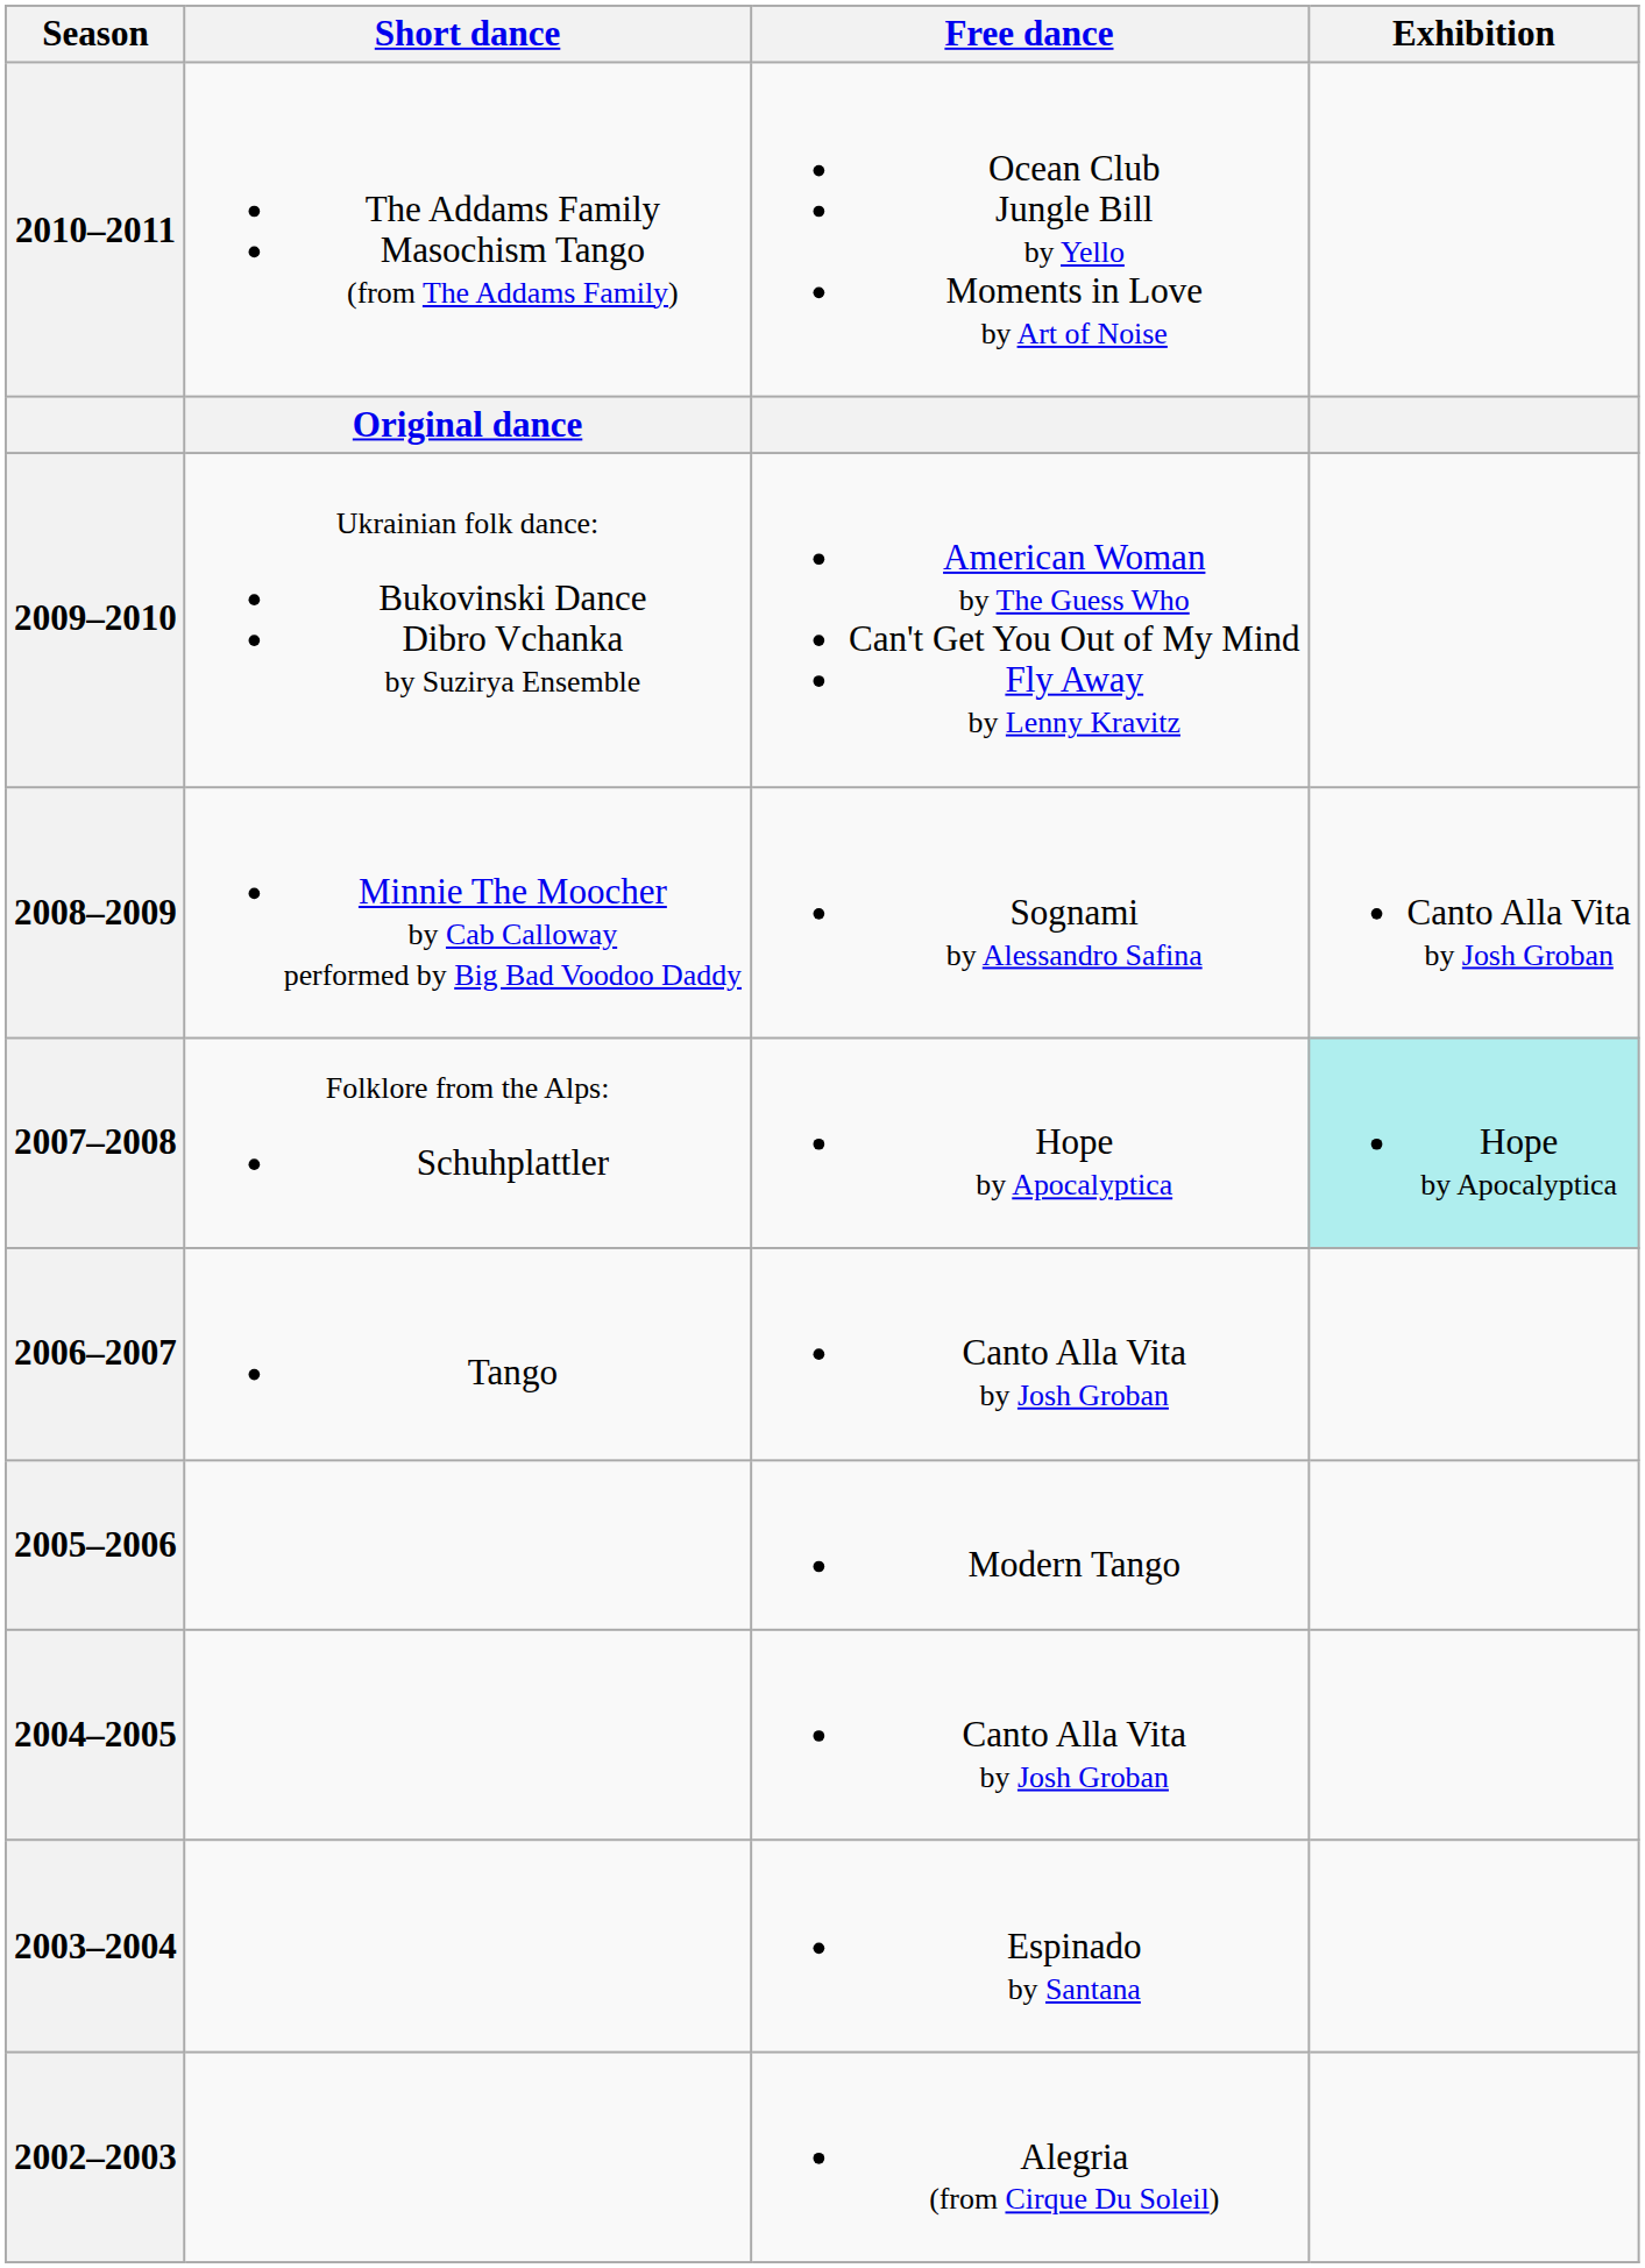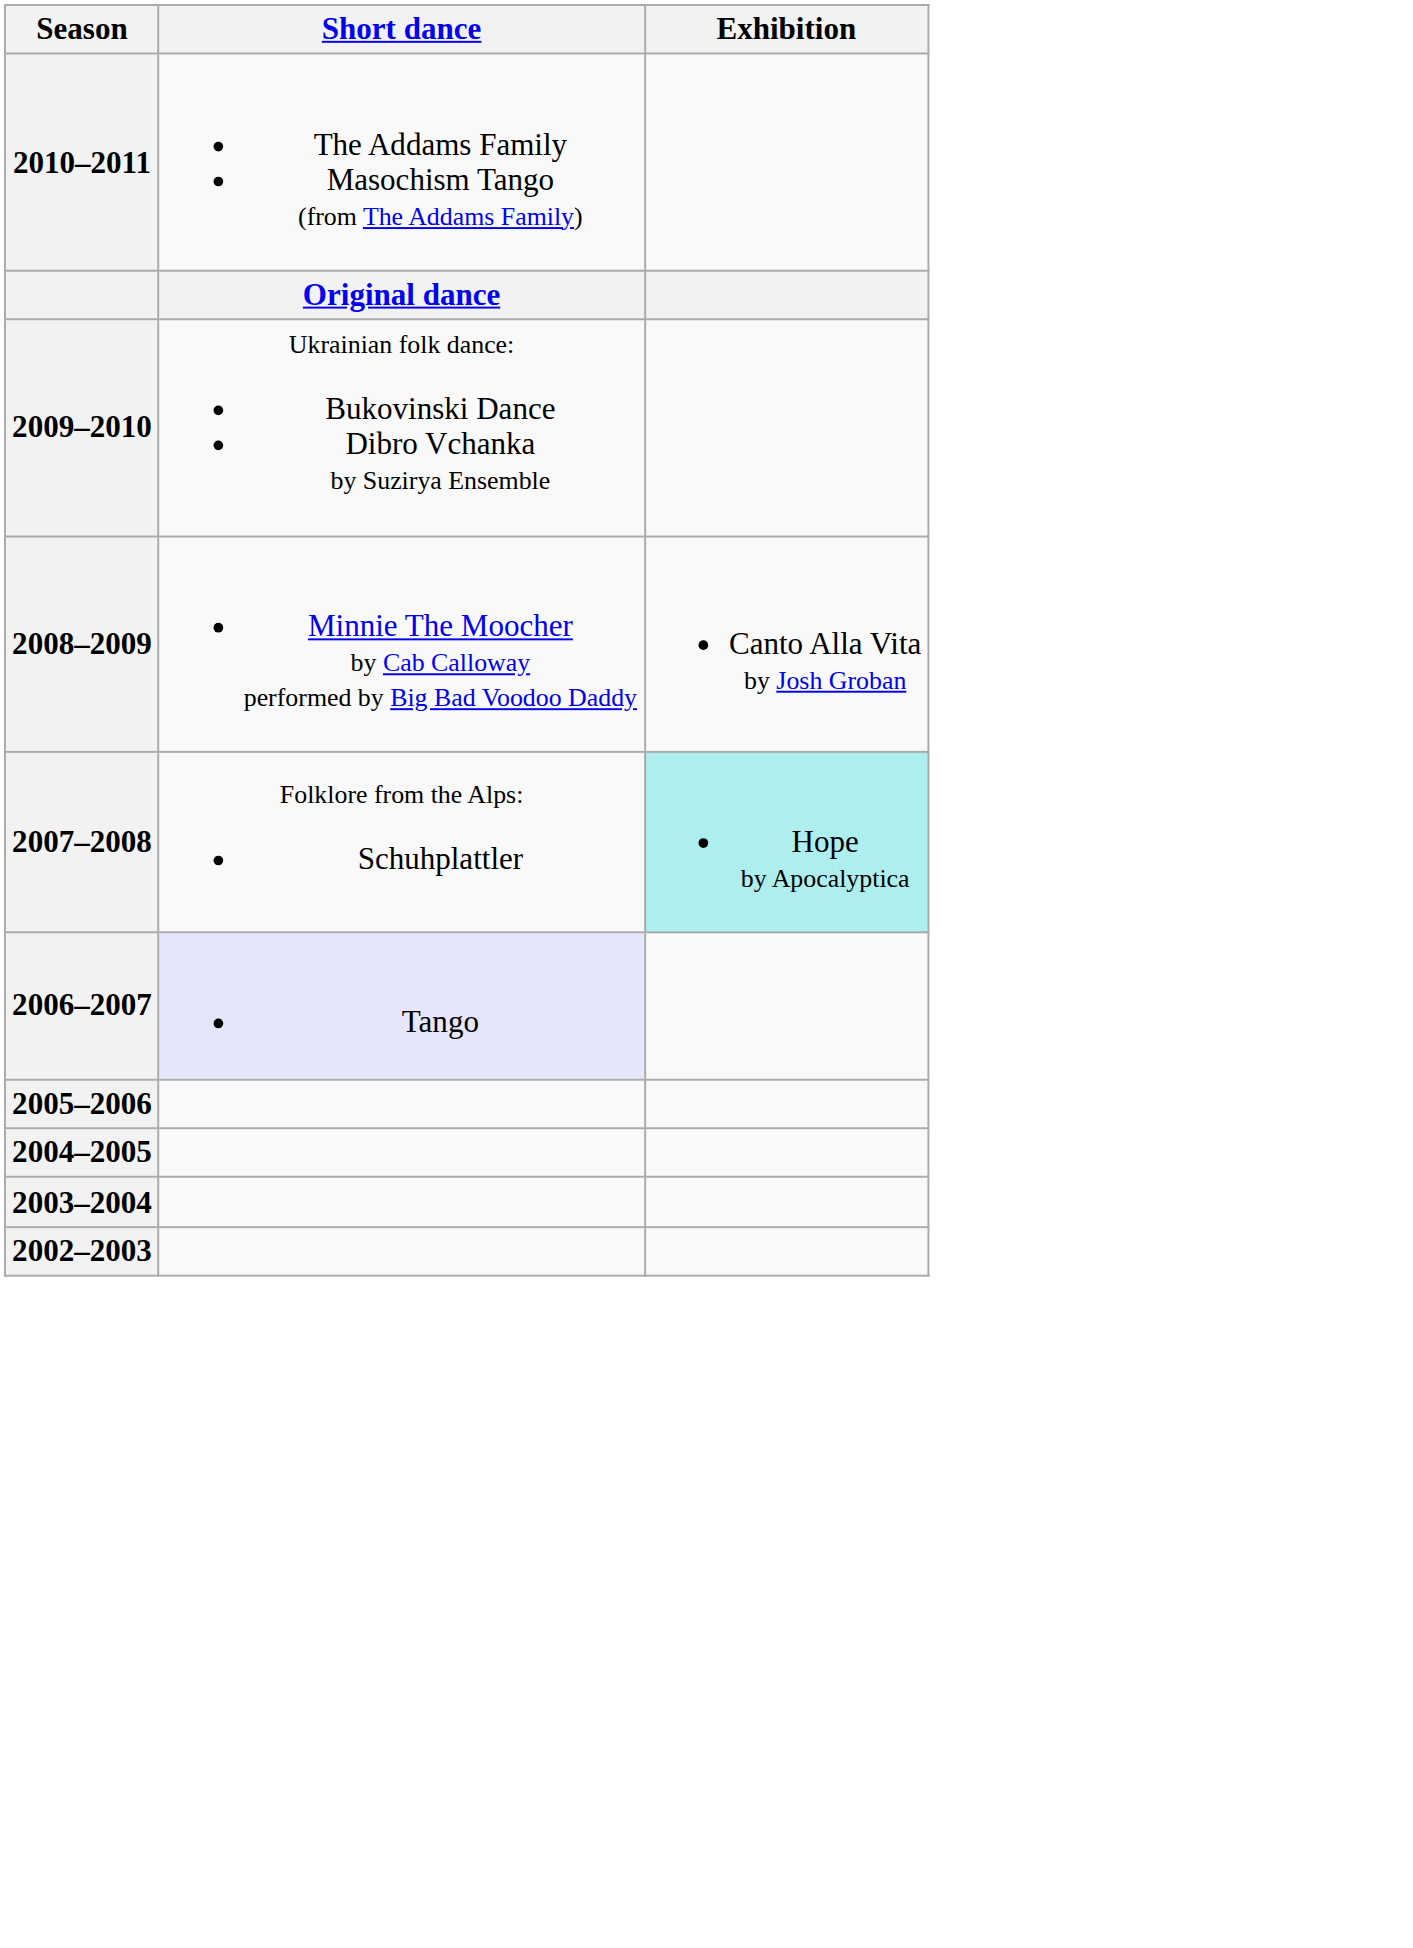 <table class="wikitable" style="text-align:center">
 <tr>
 <th>Season</th>
 <th><a href='#'>Short dance</a></th>
-<th><a href='#'>Free dance</a></th>
 <th>Exhibition</th>
 </tr>
 <tr>
 <th>2010–2011 <br> </th>
 <td><br><ul><li>The Addams Family</li><li>Masochism Tango <br><small> (from <a href='#'>The Addams Family</a>) </small></li></ul></td>
-<td><br><ul><li>Ocean Club</li><li>Jungle Bill <br><small>by <a href='#'>Yello</a> </small></li><li>Moments in Love <br><small> by <a href='#'>Art of Noise</a> </small></li></ul></td>
 <td></td>
 </tr>
 <tr>
 <th></th>
 <th><a href='#'>Original dance</a></th>
 <th></th>
-<th></th>
 </tr>
 <tr>
 <th>2009–2010 <br> </th>
 <td><small>Ukrainian folk dance:</small><br><ul><li>Bukovinski Dance</li><li>Dibro Vchanka <br><small> by Suzirya Ensemble </small></li></ul></td>
-<td><br><ul><li><a href='#'>American Woman</a> <br><small> by <a href='#'>The Guess Who</a> </small></li><li>Can't Get You Out of My Mind</li><li><a href='#'>Fly Away</a> <br><small> by <a href='#'>Lenny Kravitz</a> </small></li></ul></td>
 <td></td>
 </tr>
 <tr>
 <th>2008–2009 <br> </th>
 <td><br><ul><li><a href='#'>Minnie The Moocher</a> <br><small> by <a href='#'>Cab Calloway</a> <br> performed by <a href='#'>Big Bad Voodoo Daddy</a> </small></li></ul></td>
-<td><br><ul><li>Sognami <br><small> by <a href='#'>Alessandro Safina</a> </small></li></ul></td>
 <td><br><ul><li>Canto Alla Vita <br><small> by <a href='#'>Josh Groban</a> </small></li></ul></td>
 </tr>
 <tr>
 <th>2007–2008 <br> </th>
 <td><small>Folklore from the Alps:</small><br><ul><li>Schuhplattler</li></ul></td>
-<td><br><ul><li>Hope <br><small> by <a href='#'>Apocalyptica</a> </small></li></ul></td>
 <td style="background: paleturquoise;"><br><ul><li>Hope <br><small> by Apocalyptica </small></li></ul></td>
 </tr>
 <tr>
 <th>2006–2007 <br> </th>
-<td><br><ul><li>Tango</li></ul></td>
-<td><br><ul><li>Canto Alla Vita <br><small> by <a href='#'>Josh Groban</a> </small></li></ul></td>
+<td style="background: lavender;"><br><ul><li>Tango</li></ul></td>
 <td></td>
 </tr>
 <tr>
 <th>2005–2006 <br> </th>
 <td></td>
-<td><br><ul><li>Modern Tango</li></ul></td>
 <td></td>
 </tr>
 <tr>
 <th>2004–2005 <br> </th>
 <td></td>
-<td><br><ul><li>Canto Alla Vita<br><small> by <a href='#'>Josh Groban</a></small></li></ul></td>
 <td></td>
 </tr>
 <tr>
 <th>2003–2004 <br> </th>
 <td></td>
-<td><br><ul><li>Espinado <br><small> by <a href='#'>Santana</a> </small></li></ul></td>
 <td></td>
 </tr>
 <tr>
 <th>2002–2003 <br> </th>
 <td></td>
-<td><br><ul><li>Alegria <br><small> (from <a href='#'>Cirque Du Soleil</a>) </small></li></ul></td>
 <td></td>
 </tr>
 </table>
